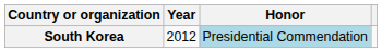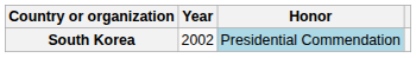 <table class="wikitable plainrowheaders" style="margin-right: 0;">
 <tr>
 <th scope="col">Country or organization</th>
 <th scope="col">Year</th>
 <th scope="col">Honor</th>
 <th scope="col" class="unsortable"></th>
 </tr>
 <tr>
 <th scope="row">South Korea</th>
-<td style="text-align:center">2012</td>
+<td style="text-align:center">2002</td>
 <td style="background: lightblue;">Presidential Commendation</td>
 <td style="text-align:center"></td>
 </tr>
 </table>
